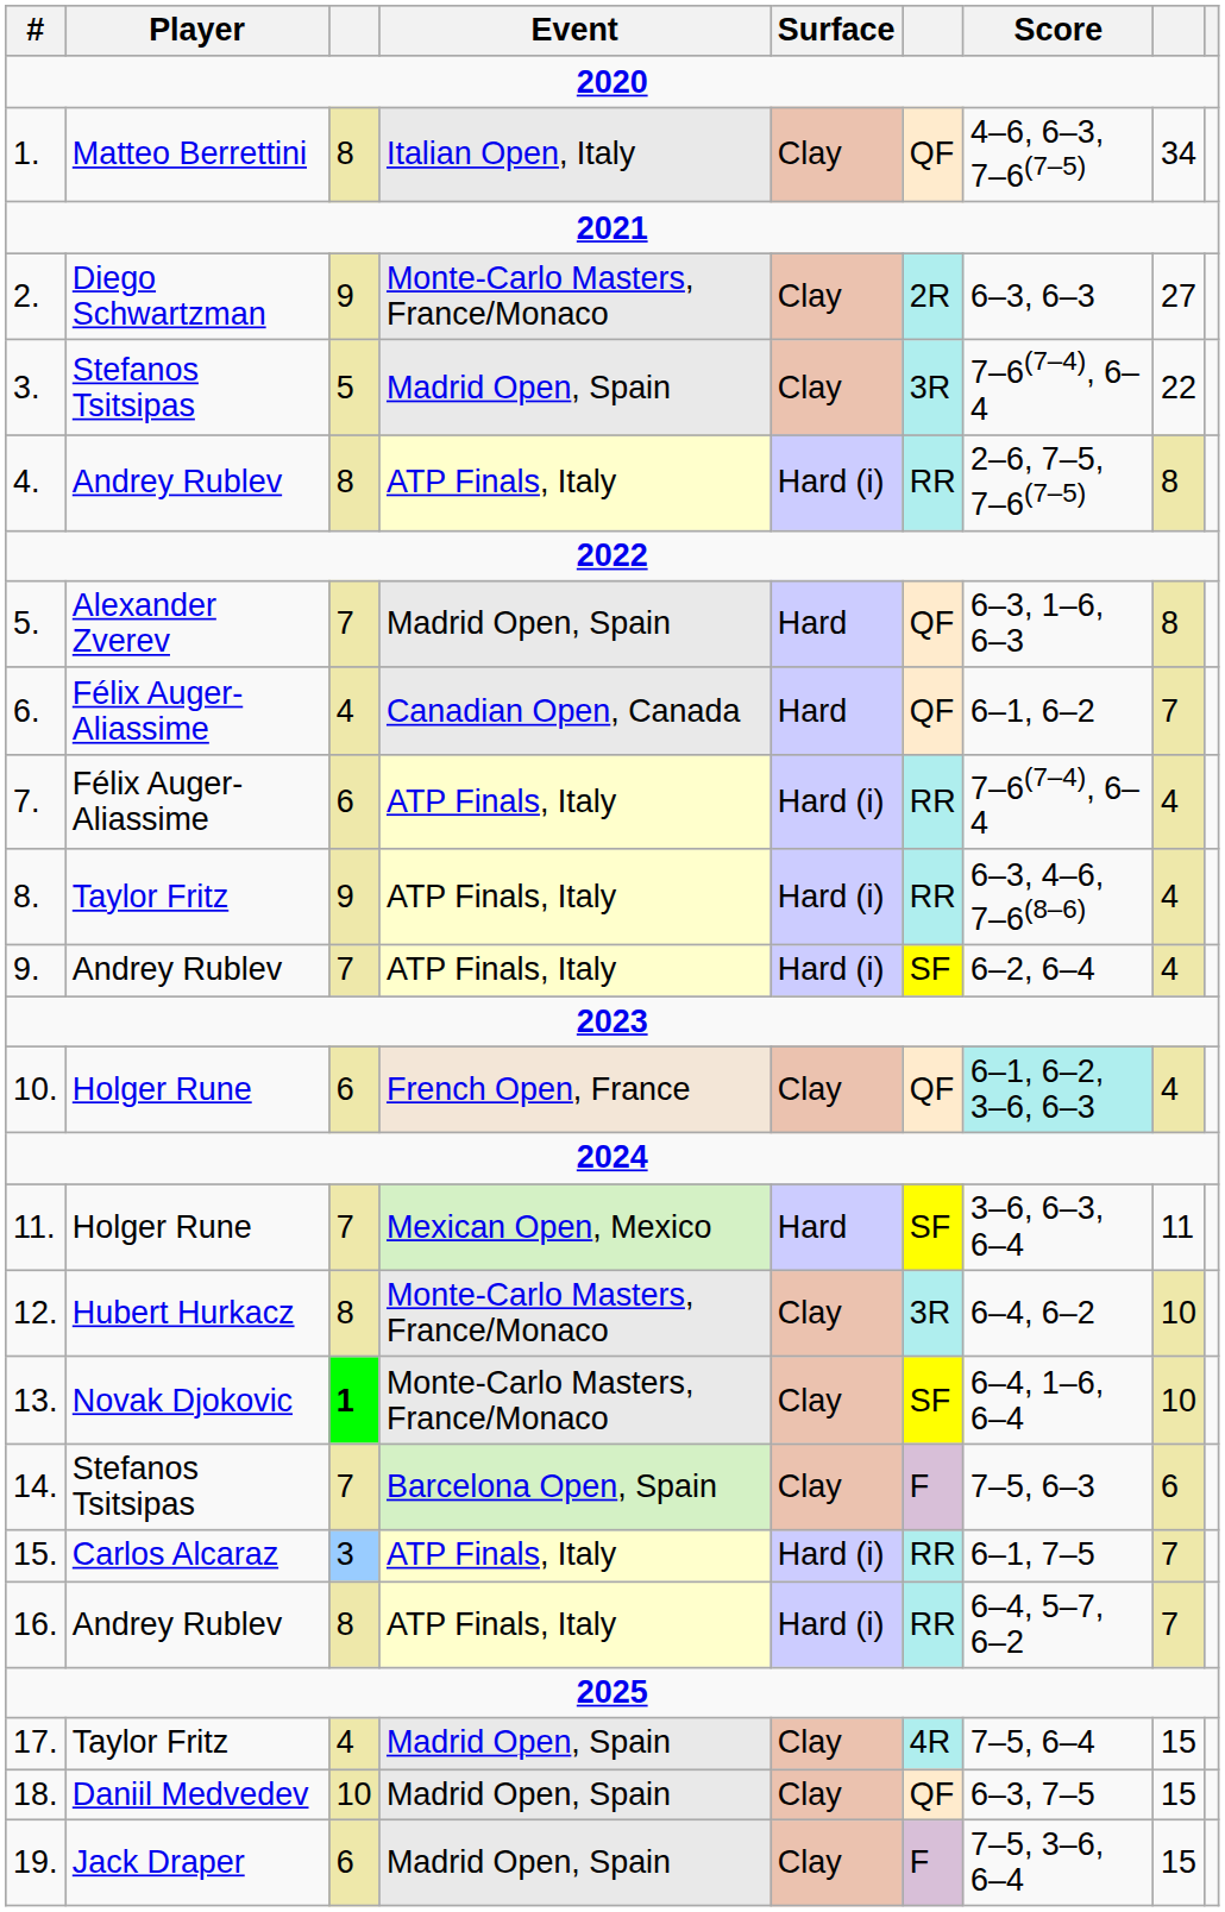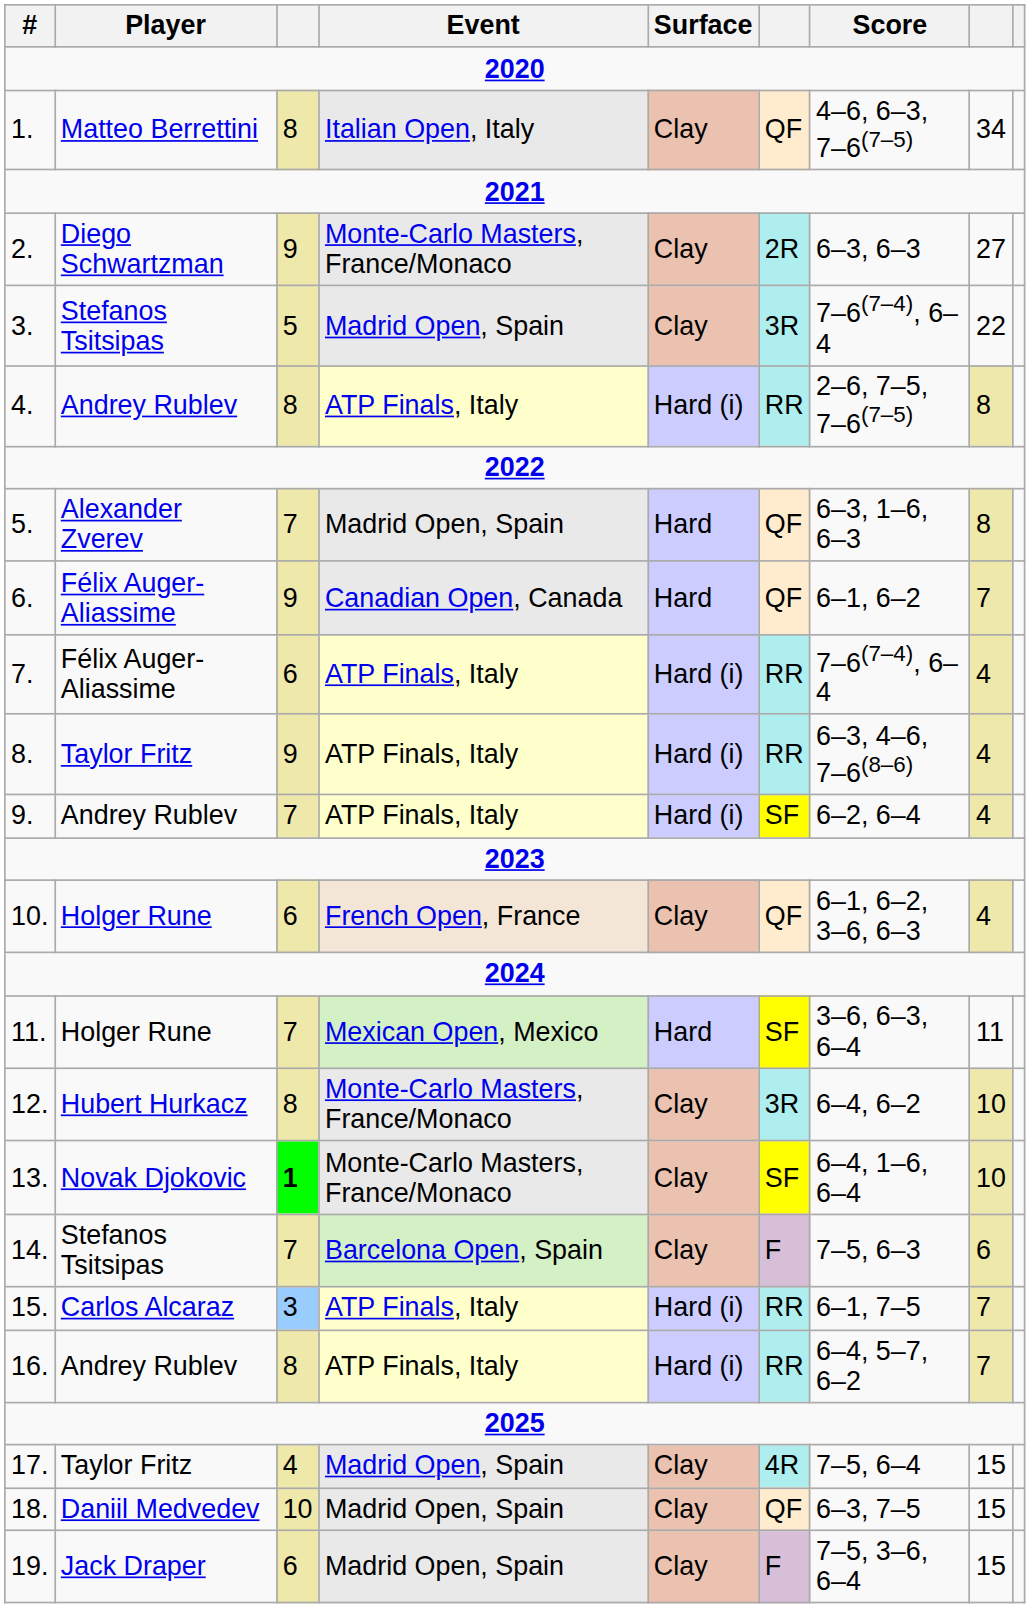 <table class="sortable wikitable nowrap">
 <tr>
 <th class="unsortable">#</th>
 <th>Player</th>
 <th></th>
 <th>Event</th>
 <th>Surface</th>
 <th class="unsortable"></th>
 <th class="unsortable">Score</th>
 <th class="unsortable"></th>
 <th class="unsortable"></th>
 </tr>
 <tr>
 <td colspan=9 style=text-align:center><strong><a href='#'>2020</a></strong></td>
 </tr>
 <tr>
 <td>1.</td>
 <td> <a href='#'>Matteo Berrettini</a></td>
 <td bgcolor=eee8aa>8</td>
 <td bgcolor=e9e9e9><a href='#'>Italian Open</a>, Italy</td>
 <td bgcolor=ebc2af>Clay</td>
 <td bgcolor=ffebcd>QF</td>
 <td>4–6, 6–3, 7–6<sup>(7–5)</sup></td>
 <td>34</td>
 <td></td>
 </tr>
 <tr>
 <td colspan=9 style=text-align:center><strong><a href='#'>2021</a></strong></td>
 </tr>
 <tr>
 <td>2.</td>
 <td> <a href='#'>Diego Schwartzman</a></td>
 <td bgcolor=eee8aa>9</td>
 <td bgcolor=e9e9e9><a href='#'>Monte-Carlo Masters</a>, France/Monaco</td>
 <td bgcolor=ebc2af>Clay</td>
 <td bgcolor=afeeee>2R</td>
 <td>6–3, 6–3</td>
 <td>27</td>
 <td></td>
 </tr>
 <tr>
 <td>3.</td>
 <td> <a href='#'>Stefanos Tsitsipas</a></td>
 <td bgcolor=eee8aa>5</td>
 <td bgcolor=e9e9e9><a href='#'>Madrid Open</a>, Spain</td>
 <td bgcolor=ebc2af>Clay</td>
 <td bgcolor=afeeee>3R</td>
 <td>7–6<sup>(7–4)</sup>, 6–4</td>
 <td>22</td>
 <td></td>
 </tr>
 <tr>
 <td>4.</td>
 <td> <a href='#'>Andrey Rublev</a></td>
 <td bgcolor=eee8aa>8</td>
 <td bgcolor=ffffcc><a href='#'>ATP Finals</a>, Italy</td>
 <td bgcolor=ccccff>Hard (i)</td>
 <td bgcolor=afeeee>RR</td>
 <td>2–6, 7–5, 7–6<sup>(7–5)</sup></td>
 <td bgcolor=eee8aa>8</td>
 <td></td>
 </tr>
 <tr>
 <td colspan=9 style=text-align:center><strong><a href='#'>2022</a></strong></td>
 </tr>
 <tr>
 <td>5.</td>
 <td> <a href='#'>Alexander Zverev</a></td>
 <td bgcolor=eee8aa>7</td>
 <td bgcolor=e9e9e9>Madrid Open, Spain</td>
 <td bgcolor=ccccff>Hard</td>
 <td bgcolor=ffebcd>QF</td>
 <td>6–3, 1–6, 6–3</td>
 <td bgcolor=eee8aa>8</td>
 <td></td>
 </tr>
 <tr>
 <td>6.</td>
 <td> <a href='#'>Félix Auger-Aliassime</a></td>
-<td bgcolor=EEE8AA>4</td>
+<td bgcolor=EEE8AA>9</td>
 <td bgcolor=e9e9e9><a href='#'>Canadian Open</a>, Canada</td>
 <td bgcolor=ccccff>Hard</td>
 <td bgcolor=ffebcd>QF</td>
 <td>6–1, 6–2</td>
 <td bgcolor=eee8aa>7</td>
 <td></td>
 </tr>
 <tr>
 <td>7.</td>
 <td> Félix Auger-Aliassime</td>
 <td bgcolor=eee8aa>6</td>
 <td bgcolor=ffffcc><a href='#'>ATP Finals</a>, Italy</td>
 <td bgcolor=ccccff>Hard (i)</td>
 <td bgcolor=afeeee>RR</td>
 <td>7–6<sup>(7–4)</sup>, 6–4</td>
 <td bgcolor=eee8aa>4</td>
 <td></td>
 </tr>
 <tr>
 <td>8.</td>
 <td> <a href='#'>Taylor Fritz</a></td>
 <td bgcolor=eee8aa>9</td>
 <td bgcolor=ffffcc>ATP Finals, Italy</td>
 <td bgcolor=ccccff>Hard (i)</td>
 <td bgcolor=afeeee>RR</td>
 <td>6–3, 4–6, 7–6<sup>(8–6)</sup></td>
 <td bgcolor=eee8aa>4</td>
 <td></td>
 </tr>
 <tr>
 <td>9.</td>
 <td> Andrey Rublev</td>
 <td bgcolor=eee8aa>7</td>
 <td bgcolor=ffffcc>ATP Finals, Italy</td>
 <td bgcolor=ccccff>Hard (i)</td>
 <td bgcolor=yellow>SF</td>
 <td>6–2, 6–4</td>
 <td bgcolor=eee8aa>4</td>
 <td></td>
 </tr>
 <tr>
 <td colspan=9 style=text-align:center><strong><a href='#'>2023</a></strong></td>
 </tr>
 <tr>
 <td>10.</td>
 <td> <a href='#'>Holger Rune</a></td>
 <td bgcolor=eee8aa>6</td>
 <td bgcolor=f3e6d7><a href='#'>French Open</a>, France</td>
 <td bgcolor=ebc2af>Clay</td>
 <td bgcolor=ffebcd>QF</td>
-<td style="background: paleturquoise;">6–1, 6–2, 3–6, 6–3</td>
+<td>6–1, 6–2, 3–6, 6–3</td>
 <td bgcolor=eee8aa>4</td>
 <td></td>
 </tr>
 <tr>
 <td colspan=9 style=text-align:center><strong><a href='#'>2024</a></strong></td>
 </tr>
 <tr>
 <td>11.</td>
 <td> Holger Rune</td>
 <td bgcolor=eee8aa>7</td>
 <td bgcolor=d4f1c5><a href='#'>Mexican Open</a>, Mexico</td>
 <td bgcolor=ccccff>Hard</td>
 <td bgcolor=yellow>SF</td>
 <td>3–6, 6–3, 6–4</td>
 <td>11</td>
 <td></td>
 </tr>
 <tr>
 <td>12.</td>
 <td> <a href='#'>Hubert Hurkacz</a></td>
 <td bgcolor=eee8aa>8</td>
 <td bgcolor=e9e9e9><a href='#'>Monte-Carlo Masters</a>, France/Monaco</td>
 <td bgcolor=ebc2af>Clay</td>
 <td bgcolor=afeeee>3R</td>
 <td>6–4, 6–2</td>
 <td bgcolor=eee8aa>10</td>
 <td></td>
 </tr>
 <tr>
 <td>13.</td>
 <td> <a href='#'>Novak Djokovic</a></td>
 <td bgcolor=lime><strong>1</strong></td>
 <td bgcolor=e9e9e9>Monte-Carlo Masters, France/Monaco</td>
 <td bgcolor=ebc2af>Clay</td>
 <td bgcolor=yellow>SF</td>
 <td>6–4, 1–6, 6–4</td>
 <td bgcolor=eee8aa>10</td>
 <td></td>
 </tr>
 <tr>
 <td>14.</td>
 <td> Stefanos Tsitsipas</td>
 <td bgcolor=eee8aa>7</td>
 <td bgcolor=d4f1c5><a href='#'>Barcelona Open</a>, Spain</td>
 <td bgcolor=ebc2af>Clay</td>
 <td bgcolor=thistle>F</td>
 <td>7–5, 6–3</td>
 <td bgcolor=eee8aa>6</td>
 <td></td>
 </tr>
 <tr>
 <td>15.</td>
 <td> <a href='#'>Carlos Alcaraz</a></td>
 <td bgcolor=99ccff>3</td>
 <td bgcolor=ffffcc><a href='#'>ATP Finals</a>, Italy</td>
 <td bgcolor=ccccff>Hard (i)</td>
 <td bgcolor=afeeee>RR</td>
 <td>6–1, 7–5</td>
 <td bgcolor=eee8aa>7</td>
 <td></td>
 </tr>
 <tr>
 <td>16.</td>
 <td> Andrey Rublev</td>
 <td bgcolor=eee8aa>8</td>
 <td bgcolor=ffffcc>ATP Finals, Italy</td>
 <td bgcolor=ccccff>Hard (i)</td>
 <td bgcolor=afeeee>RR</td>
 <td>6–4, 5–7, 6–2</td>
 <td bgcolor=eee8aa>7</td>
 <td></td>
 </tr>
 <tr>
 <td colspan=9 style=text-align:center><strong><a href='#'>2025</a></strong></td>
 </tr>
 <tr>
 <td>17.</td>
 <td> Taylor Fritz</td>
 <td bgcolor=eee8aa>4</td>
 <td bgcolor=e9e9e9><a href='#'>Madrid Open</a>, Spain</td>
 <td bgcolor=ebc2af>Clay</td>
 <td bgcolor=afeeee>4R</td>
 <td>7–5, 6–4</td>
 <td>15</td>
 <td></td>
 </tr>
 <tr>
 <td>18.</td>
 <td> <a href='#'>Daniil Medvedev</a></td>
 <td bgcolor=eee8aa>10</td>
 <td bgcolor=e9e9e9>Madrid Open, Spain</td>
 <td bgcolor=ebc2af>Clay</td>
 <td bgcolor=ffebcd>QF</td>
 <td>6–3, 7–5</td>
 <td>15</td>
 <td></td>
 </tr>
 <tr>
 <td>19.</td>
 <td> <a href='#'>Jack Draper</a></td>
 <td bgcolor=eee8aa>6</td>
 <td bgcolor=e9e9e9>Madrid Open, Spain</td>
 <td bgcolor=ebc2af>Clay</td>
 <td bgcolor=thistle>F</td>
 <td>7–5, 3–6, 6–4</td>
 <td>15</td>
 <td></td>
 </tr>
 </table>
